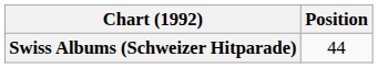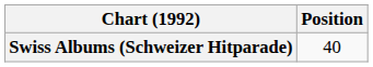 <table class="wikitable plainrowheaders" style="text-align:center">
 <tr>
 <th scope="col">Chart (1992)</th>
 <th scope="col">Position</th>
 </tr>
 <tr>
 <th scope="row">Swiss Albums (Schweizer Hitparade)</th>
-<td>44</td>
+<td>40</td>
 </tr>
 </table>
